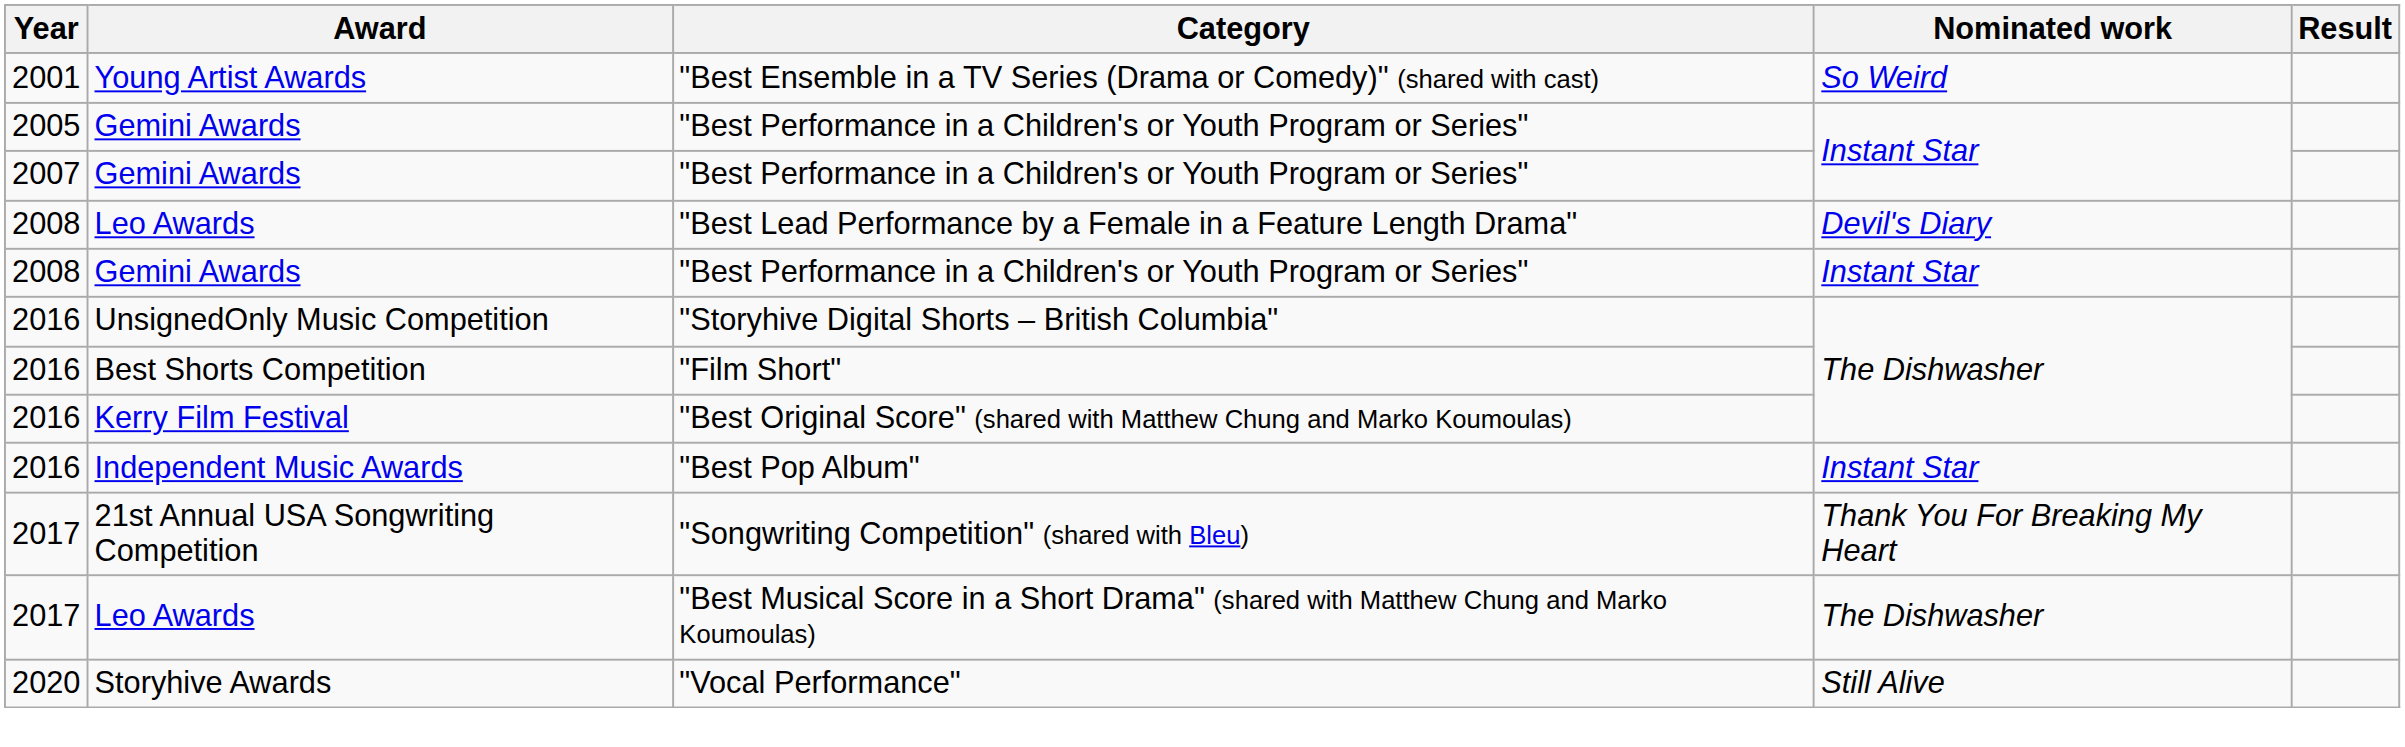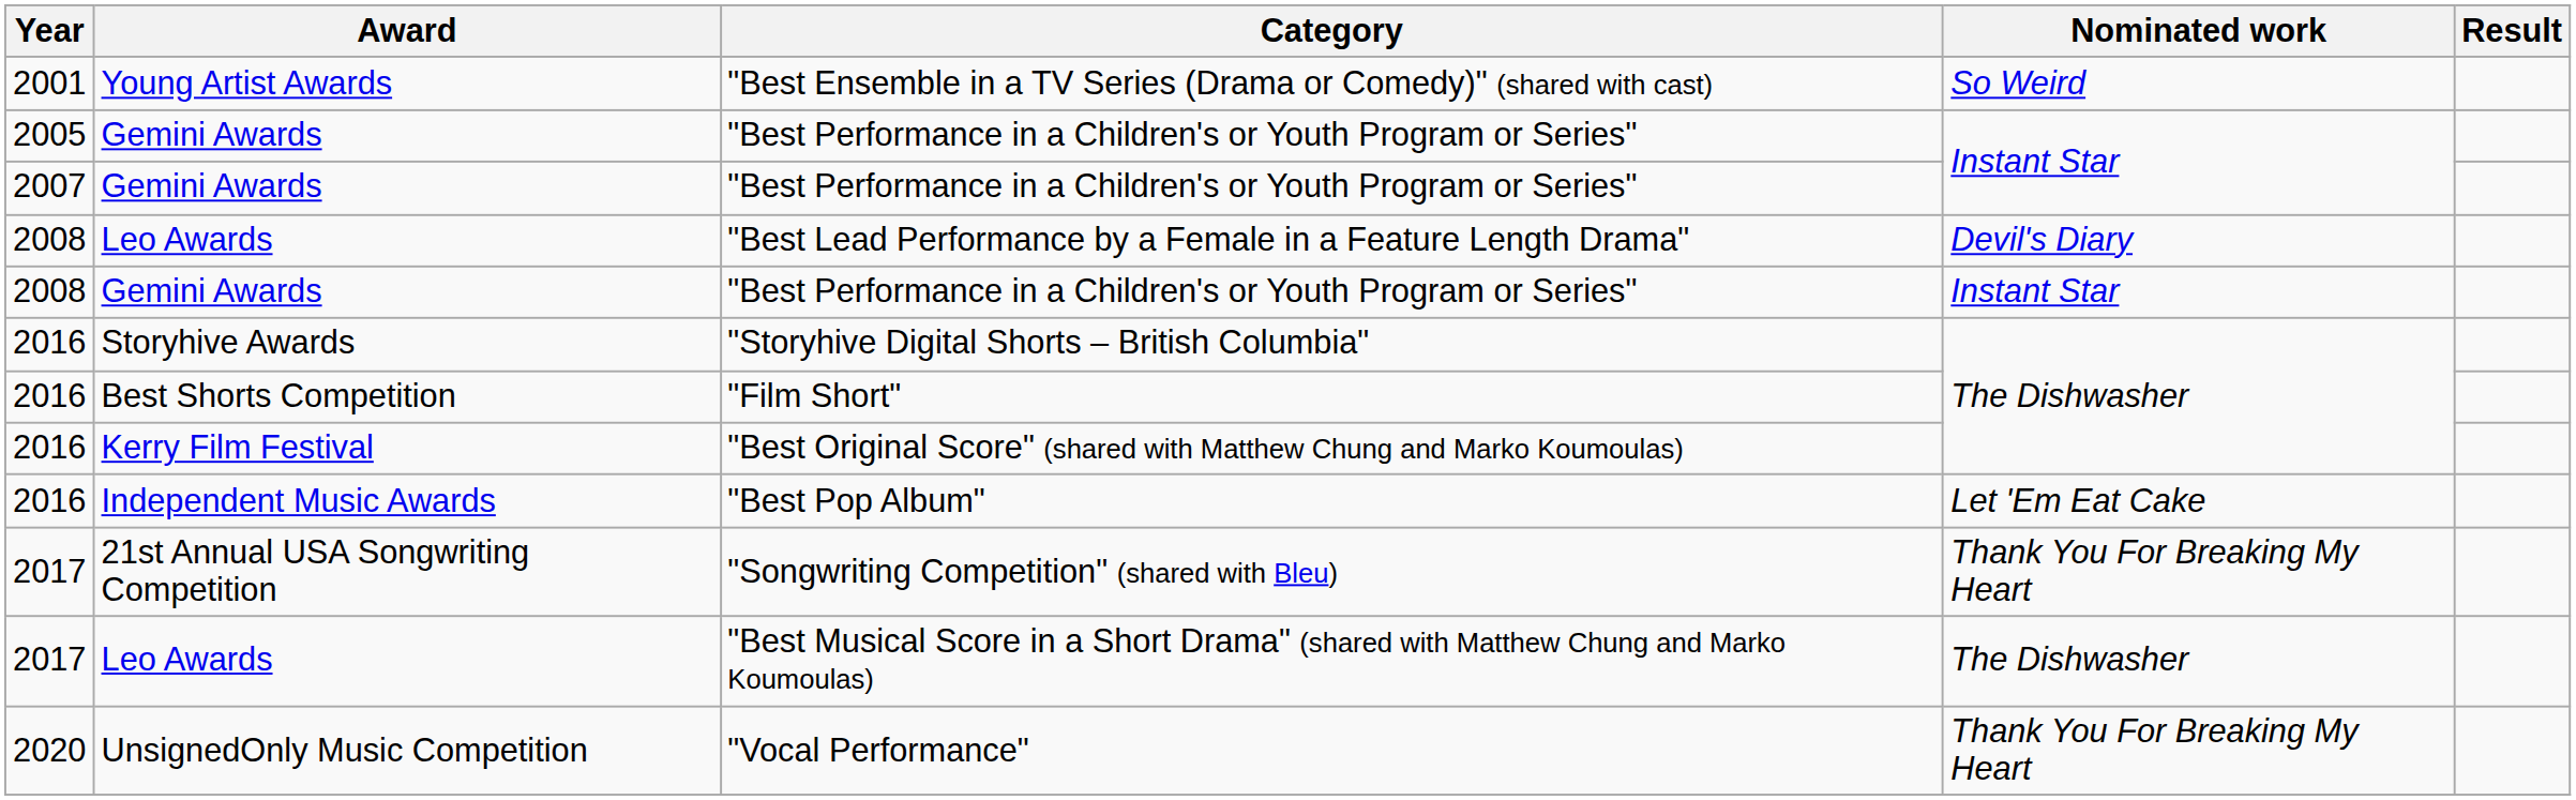 <table class="wikitable">
 <tr>
 <th>Year</th>
 <th>Award</th>
 <th>Category</th>
 <th>Nominated work</th>
 <th>Result</th>
 </tr>
 <tr>
 <td>2001</td>
 <td><a href='#'>Young Artist Awards</a></td>
 <td>"Best Ensemble in a TV Series (Drama or Comedy)" <small>(shared with cast)</small></td>
 <td><em><a href='#'>So Weird</a></em></td>
 <td></td>
 </tr>
 <tr>
 <td>2005</td>
 <td><a href='#'>Gemini Awards</a></td>
 <td>"Best Performance in a Children's or Youth Program or Series"</td>
 <td rowspan="2"><em><a href='#'>Instant Star</a></em></td>
 <td></td>
 </tr>
 <tr>
 <td>2007</td>
 <td><a href='#'>Gemini Awards</a></td>
 <td>"Best Performance in a Children's or Youth Program or Series"</td>
 <td></td>
 </tr>
 <tr>
 <td>2008</td>
 <td><a href='#'>Leo Awards</a></td>
 <td>"Best Lead Performance by a Female in a Feature Length Drama"</td>
 <td><em><a href='#'>Devil's Diary</a></em></td>
 <td></td>
 </tr>
 <tr>
 <td>2008</td>
 <td><a href='#'>Gemini Awards</a></td>
 <td>"Best Performance in a Children's or Youth Program or Series"</td>
 <td><em><a href='#'>Instant Star</a></em></td>
 <td></td>
 </tr>
 <tr>
 <td>2016</td>
-<td>UnsignedOnly Music Competition</td>
+<td>Storyhive Awards</td>
 <td>"Storyhive Digital Shorts – British Columbia"</td>
 <td rowspan="3"><em>The Dishwasher</em></td>
 <td></td>
 </tr>
 <tr>
 <td>2016</td>
 <td>Best Shorts Competition</td>
 <td>"Film Short"</td>
 <td></td>
 </tr>
 <tr>
 <td>2016</td>
 <td><a href='#'>Kerry Film Festival</a></td>
 <td>"Best Original Score" <small>(shared with Matthew Chung and Marko Koumoulas)</small></td>
 <td></td>
 </tr>
 <tr>
 <td>2016</td>
 <td><a href='#'>Independent Music Awards</a></td>
 <td>"Best Pop Album"</td>
-<td><em><a href='#'>Instant Star</a></em></td>
+<td><em>Let 'Em Eat Cake</em></td>
 <td></td>
 </tr>
 <tr>
 <td>2017</td>
 <td>21st Annual USA Songwriting Competition</td>
 <td>"Songwriting Competition" <small>(shared with <a href='#'>Bleu</a>)</small></td>
 <td><em>Thank You For Breaking My Heart</em> </td>
 <td></td>
 </tr>
 <tr>
 <td>2017</td>
 <td><a href='#'>Leo Awards</a></td>
 <td>"Best Musical Score in a Short Drama" <small>(shared with Matthew Chung and Marko Koumoulas)</small></td>
 <td><em>The Dishwasher</em></td>
 <td></td>
 </tr>
 <tr>
 <td>2020</td>
-<td>Storyhive Awards</td>
+<td>UnsignedOnly Music Competition</td>
 <td>"Vocal Performance"</td>
-<td><em>Still Alive</em></td>
+<td><em>Thank You For Breaking My Heart</em> </td>
 <td></td>
 </tr>
 <tr>
 </tr>
 </table>
